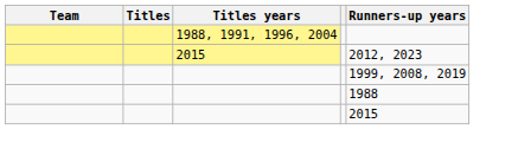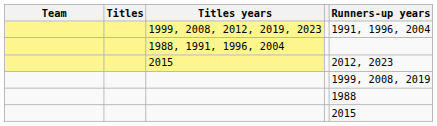 <table class= "wikitable sortable">
 <tr>
 <th width=120px>Team</th>
 <th>Titles</th>
 <th>Titles years</th>
 <th></th>
 <th>Runners-up years</th>
+</tr>
+<tr>
+<td bgcolor=#FFF68F></td>
+<td bgcolor=#FFF68F></td>
+<td bgcolor=#FFF68F>1999, 2008, 2012, 2019, 2023</td>
+<td></td>
+<td>1991, 1996, 2004</td>
 </tr>
 <tr>
 <td bgcolor=#FFF68F></td>
 <td bgcolor=#FFF68F></td>
 <td bgcolor=#FFF68F>1988, 1991, 1996, 2004</td>
 <td></td>
 <td></td>
 </tr>
 <tr>
 <td bgcolor=#FFF68F></td>
 <td bgcolor=#FFF68F></td>
 <td bgcolor=#FFF68F>2015</td>
 <td></td>
 <td>2012, 2023</td>
 </tr>
 <tr>
 <td></td>
 <td></td>
 <td></td>
 <td></td>
 <td>1999, 2008, 2019</td>
 </tr>
 <tr>
 <td></td>
 <td></td>
 <td></td>
 <td></td>
 <td>1988</td>
 </tr>
 <tr>
 <td></td>
 <td></td>
 <td></td>
 <td></td>
 <td>2015</td>
 </tr>
 </table>
